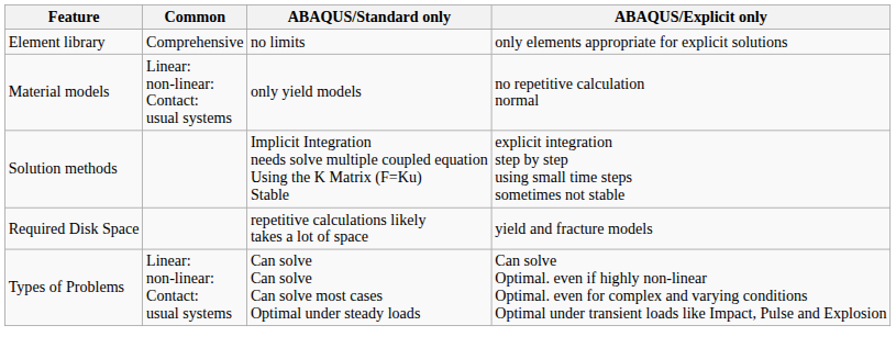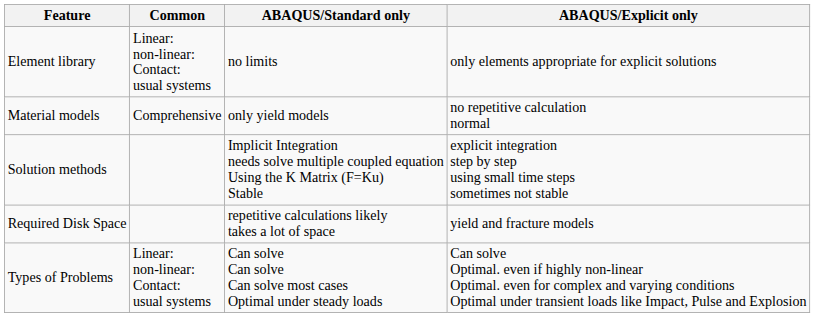 <table class="wikitable">
 <tr>
 <th>Feature</th>
 <th>Common</th>
 <th>ABAQUS/Standard only</th>
 <th>ABAQUS/Explicit only</th>
 </tr>
 <tr>
 <td>Element library</td>
-<td>Comprehensive</td>
+<td>Linear:<br>non-linear:<br>Contact:<br>usual systems<br></td>
 <td>no limits</td>
 <td>only elements appropriate for explicit solutions</td>
 </tr>
 <tr>
 <td>Material models</td>
-<td>Linear:<br>non-linear:<br>Contact:<br>usual systems<br></td>
+<td>Comprehensive</td>
 <td>only yield models</td>
 <td>no repetitive calculation<br>normal</td>
 </tr>
 <tr>
 <td>Solution methods</td>
 <td></td>
 <td>Implicit Integration<br>needs solve multiple coupled equation<br>Using the K Matrix (F=Ku)<br>Stable</td>
 <td>explicit integration<br>step by step<br>using small time steps<br>sometimes not stable</td>
 </tr>
 <tr>
 <td>Required Disk Space</td>
 <td></td>
 <td>repetitive calculations likely<br> takes a lot of space</td>
 <td>yield and fracture models</td>
 </tr>
 <tr>
 <td>Types of Problems</td>
 <td>Linear:<br>non-linear:<br>Contact:<br>usual systems<br></td>
 <td>Can solve<br>Can solve<br>Can solve most cases<br>Optimal under steady loads<br></td>
 <td>Can solve<br>Optimal. even if highly non-linear <br>Optimal. even for complex and varying conditions <br>Optimal under transient loads like Impact, Pulse and Explosion<br></td>
 </tr>
 </table>
